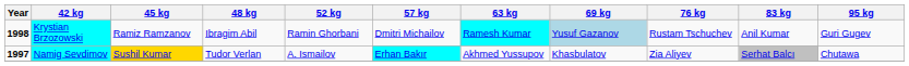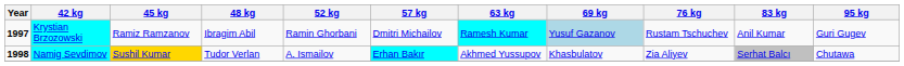 <table class="wikitable sortable"  style="font-size: 85%">
 <tr>
 <th>Year</th>
 <th width=200><a href='#'>42 kg</a></th>
 <th width=275><a href='#'>45 kg</a></th>
 <th width=275><a href='#'>48 kg</a></th>
 <th width=275><a href='#'>52 kg</a></th>
 <th width=275><a href='#'>57 kg</a></th>
 <th width=275><a href='#'>63 kg</a></th>
 <th width=275><a href='#'>69 kg</a></th>
 <th width=275><a href='#'>76 kg</a></th>
 <th width=275><a href='#'>83 kg</a></th>
 <th width=275><a href='#'>95 kg</a></th>
 </tr>
 <tr>
-<td><strong>1998</strong></td>
+<td><strong>1997</strong></td>
 <td bgcolor="aqua"> <a href='#'>Krystian Brzozowski</a></td>
 <td> <a href='#'>Ramiz Ramzanov</a></td>
 <td> <a href='#'>Ibragim Abil</a></td>
 <td> <a href='#'>Ramin Ghorbani</a></td>
 <td> <a href='#'>Dmitri Michailov</a></td>
 <td bgcolor="aqua"> <a href='#'>Ramesh Kumar</a></td>
 <td style="background: lightblue;"> <a href='#'>Yusuf Gazanov</a></td>
 <td> <a href='#'>Rustam Tschuchev</a></td>
 <td> <a href='#'>Anil Kumar</a></td>
 <td> <a href='#'>Guri Gugev</a></td>
 </tr>
 <tr>
-<td><strong>1997</strong></td>
+<td><strong>1998</strong></td>
 <td bgcolor="aqua"> <a href='#'>Namig Sevdimov</a></td>
 <td bgcolor="GOLD"> <a href='#'>Sushil Kumar</a></td>
 <td> <a href='#'>Tudor Verlan</a></td>
 <td> <a href='#'>A. Ismailov</a></td>
 <td bgcolor="aqua"> <a href='#'>Erhan Bakır</a></td>
 <td> <a href='#'>Akhmed Yussupov</a></td>
 <td> <a href='#'>Khasbulatov</a></td>
 <td> <a href='#'>Zia Aliyev</a></td>
 <td bgcolor="Silver"> <a href='#'>Serhat Balcı</a></td>
 <td> <a href='#'>Chutawa</a></td>
 </tr>
 <tr>
 </tr>
 </table>
